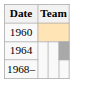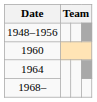 <table class="wikitable" style="text-align:center; font-size:90%;">
 <tr>
 <th>Date</th>
 <th colspan=3>Team</th>
+</tr>
+<tr>
+<td>1948–1956</td>
+<td></td>
+<td></td>
+<td style="background:darkgray"></td>
 </tr>
 <tr>
 <td>1960</td>
 <td colspan=3 style="background:moccasin"></td>
 </tr>
 <tr>
 <td>1964</td>
 <td rowspan=2></td>
 <td rowspan=2></td>
 <td style="background:darkgray"></td>
 </tr>
 <tr>
 <td>1968–</td>
 <td></td>
 </tr>
 </table>
